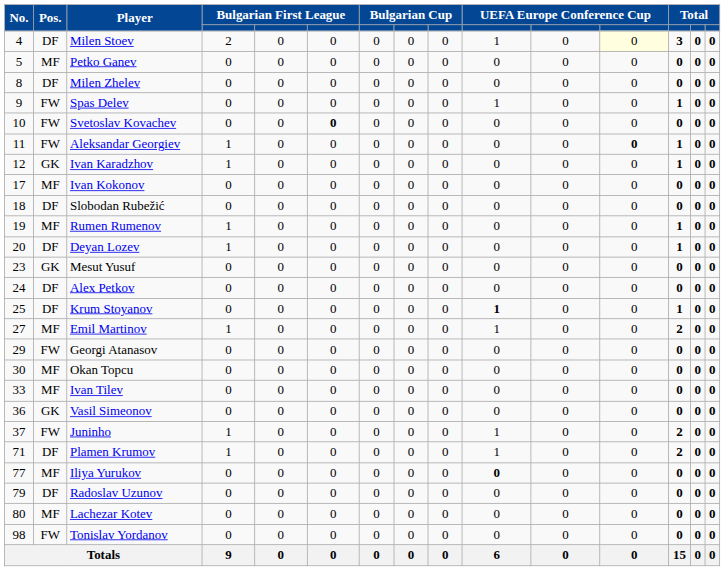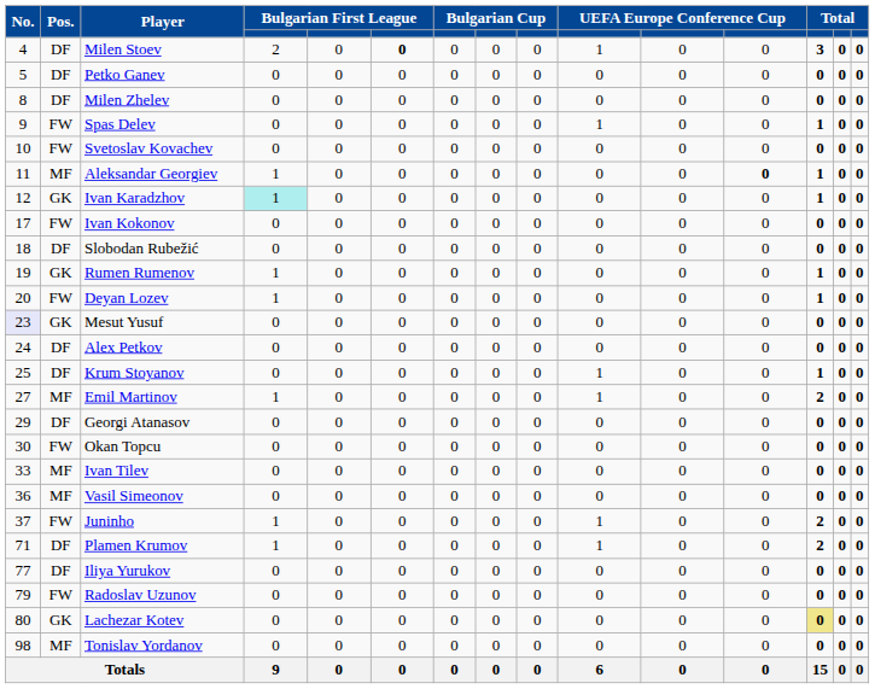 <table class="wikitable sortable" style="text-align:center;width:100%;">
 <tr>
 <th rowspan=2 style=background-color:#034694;color:#FFFFFF>No.</th>
 <th rowspan=2 style=background-color:#034694;color:#FFFFFF>Pos.</th>
 <th rowspan=2 style=background-color:#034694;color:#FFFFFF>Player</th>
 <th colspan=3 style=background:#034694;color:#FFFFFF>Bulgarian First League</th>
 <th colspan=3 style=background:#034694;color:#FFFFFF>Bulgarian Cup</th>
 <th colspan=3 style=background:#034694;color:#FFFFFF>UEFA Europe Conference Cup</th>
 <th colspan=3 style=background:#034694;color:#FFFFFF>Total</th>
 </tr>
 <tr>
 <th style=background-color:#034694;color:#FFFFFF></th>
 <th style=background-color:#034694;color:#FFFFFF></th>
 <th style=background-color:#034694;color:#FFFFFF></th>
 <th style=background-color:#034694;color:#FFFFFF></th>
 <th style=background-color:#034694;color:#FFFFFF></th>
 <th style=background-color:#034694;color:#FFFFFF></th>
 <th style=background-color:#034694;color:#FFFFFF></th>
 <th style=background-color:#034694;color:#FFFFFF></th>
 <th style=background-color:#034694;color:#FFFFFF></th>
 <th style=background-color:#034694;color:#FFFFFF></th>
 <th style=background-color:#034694;color:#FFFFFF></th>
 <th style=background-color:#034694;color:#FFFFFF></th>
 </tr>
 <tr>
 <td>4</td>
 <td>DF</td>
 <td align=left> <a href='#'>Milen Stoev</a></td>
 <td>2</td>
 <td>0</td>
-<td>0</td>
+<td><strong>0</strong></td>
 <td>0</td>
 <td>0</td>
 <td>0</td>
 <td>1</td>
 <td>0</td>
-<td style="background: lightyellow;">0</td>
+<td>0</td>
 <td><strong>3</strong></td>
 <td><strong>0</strong></td>
 <td><strong>0</strong></td>
 </tr>
 <tr>
 <td>5</td>
-<td>MF</td>
+<td>DF</td>
 <td align=left> <a href='#'>Petko Ganev</a></td>
 <td>0</td>
 <td>0</td>
 <td>0</td>
 <td>0</td>
 <td>0</td>
 <td>0</td>
 <td>0</td>
 <td>0</td>
 <td>0</td>
 <td><strong>0</strong></td>
 <td><strong>0</strong></td>
 <td><strong>0</strong></td>
 </tr>
 <tr>
 <td>8</td>
 <td>DF</td>
 <td align=left> <a href='#'>Milen Zhelev</a></td>
 <td>0</td>
 <td>0</td>
 <td>0</td>
 <td>0</td>
 <td>0</td>
 <td>0</td>
 <td>0</td>
 <td>0</td>
 <td>0</td>
 <td><strong>0</strong></td>
 <td><strong>0</strong></td>
 <td><strong>0</strong></td>
 </tr>
 <tr>
 <td>9</td>
 <td>FW</td>
 <td align=left> <a href='#'>Spas Delev</a></td>
 <td>0</td>
 <td>0</td>
 <td>0</td>
 <td>0</td>
 <td>0</td>
 <td>0</td>
 <td>1</td>
 <td>0</td>
 <td>0</td>
 <td><strong>1</strong></td>
 <td><strong>0</strong></td>
 <td><strong>0</strong></td>
 </tr>
 <tr>
 <td>10</td>
 <td>FW</td>
 <td align=left> <a href='#'>Svetoslav Kovachev</a></td>
 <td>0</td>
 <td>0</td>
-<td><strong>0</strong></td>
+<td>0</td>
 <td>0</td>
 <td>0</td>
 <td>0</td>
 <td>0</td>
 <td>0</td>
 <td>0</td>
 <td><strong>0</strong></td>
 <td><strong>0</strong></td>
 <td><strong>0</strong></td>
 </tr>
 <tr>
 <td>11</td>
-<td>FW</td>
+<td>MF</td>
 <td align=left> <a href='#'>Aleksandar Georgiev</a></td>
 <td>1</td>
 <td>0</td>
 <td>0</td>
 <td>0</td>
 <td>0</td>
 <td>0</td>
 <td>0</td>
 <td>0</td>
 <td><strong>0</strong></td>
 <td><strong>1</strong></td>
 <td><strong>0</strong></td>
 <td><strong>0</strong></td>
 </tr>
 <tr>
 <td>12</td>
 <td>GK</td>
 <td align=left> <a href='#'>Ivan Karadzhov</a></td>
-<td>1</td>
+<td style="background: paleturquoise;">1</td>
 <td>0</td>
 <td>0</td>
 <td>0</td>
 <td>0</td>
 <td>0</td>
 <td>0</td>
 <td>0</td>
 <td>0</td>
 <td><strong>1</strong></td>
 <td><strong>0</strong></td>
 <td><strong>0</strong></td>
 </tr>
 <tr>
 <td>17</td>
-<td>MF</td>
+<td>FW</td>
 <td align=left> <a href='#'>Ivan Kokonov</a></td>
 <td>0</td>
 <td>0</td>
 <td>0</td>
 <td>0</td>
 <td>0</td>
 <td>0</td>
 <td>0</td>
 <td>0</td>
 <td>0</td>
 <td><strong>0</strong></td>
 <td><strong>0</strong></td>
 <td><strong>0</strong></td>
 </tr>
 <tr>
 <td>18</td>
 <td>DF</td>
 <td align=left> Slobodan Rubežić</td>
 <td>0</td>
 <td>0</td>
 <td>0</td>
 <td>0</td>
 <td>0</td>
 <td>0</td>
 <td>0</td>
 <td>0</td>
 <td>0</td>
 <td><strong>0</strong></td>
 <td><strong>0</strong></td>
 <td><strong>0</strong></td>
 </tr>
 <tr>
 <td>19</td>
-<td>MF</td>
+<td>GK</td>
 <td align=left> <a href='#'>Rumen Rumenov</a></td>
 <td>1</td>
 <td>0</td>
 <td>0</td>
 <td>0</td>
 <td>0</td>
 <td>0</td>
 <td>0</td>
 <td>0</td>
 <td>0</td>
 <td><strong>1</strong></td>
 <td><strong>0</strong></td>
 <td><strong>0</strong></td>
 </tr>
 <tr>
 <td>20</td>
-<td>DF</td>
+<td>FW</td>
 <td align=left> <a href='#'>Deyan Lozev</a></td>
 <td>1</td>
 <td>0</td>
 <td>0</td>
 <td>0</td>
 <td>0</td>
 <td>0</td>
 <td>0</td>
 <td>0</td>
 <td>0</td>
 <td><strong>1</strong></td>
 <td><strong>0</strong></td>
 <td><strong>0</strong></td>
 </tr>
 <tr>
-<td>23</td>
+<td style="background: lavender;">23</td>
 <td>GK</td>
 <td align=left> Mesut Yusuf</td>
 <td>0</td>
 <td>0</td>
 <td>0</td>
 <td>0</td>
 <td>0</td>
 <td>0</td>
 <td>0</td>
 <td>0</td>
 <td>0</td>
 <td><strong>0</strong></td>
 <td><strong>0</strong></td>
 <td><strong>0</strong></td>
 </tr>
 <tr>
 <td>24</td>
 <td>DF</td>
 <td align=left> <a href='#'>Alex Petkov</a></td>
 <td>0</td>
 <td>0</td>
 <td>0</td>
 <td>0</td>
 <td>0</td>
 <td>0</td>
 <td>0</td>
 <td>0</td>
 <td>0</td>
 <td><strong>0</strong></td>
 <td><strong>0</strong></td>
 <td><strong>0</strong></td>
 </tr>
 <tr>
 <td>25</td>
 <td>DF</td>
 <td align=left> <a href='#'>Krum Stoyanov</a></td>
 <td>0</td>
 <td>0</td>
 <td>0</td>
 <td>0</td>
 <td>0</td>
 <td>0</td>
-<td><strong>1</strong></td>
+<td>1</td>
 <td>0</td>
 <td>0</td>
 <td><strong>1</strong></td>
 <td><strong>0</strong></td>
 <td><strong>0</strong></td>
 </tr>
 <tr>
 <td>27</td>
 <td>MF</td>
 <td align=left> <a href='#'>Emil Martinov</a></td>
 <td>1</td>
 <td>0</td>
 <td>0</td>
 <td>0</td>
 <td>0</td>
 <td>0</td>
 <td>1</td>
 <td>0</td>
 <td>0</td>
 <td><strong>2</strong></td>
 <td><strong>0</strong></td>
 <td><strong>0</strong></td>
 </tr>
 <tr>
 <td>29</td>
-<td>FW</td>
+<td>DF</td>
 <td align=left> Georgi Atanasov</td>
 <td>0</td>
 <td>0</td>
 <td>0</td>
 <td>0</td>
 <td>0</td>
 <td>0</td>
 <td>0</td>
 <td>0</td>
 <td>0</td>
 <td><strong>0</strong></td>
 <td><strong>0</strong></td>
 <td><strong>0</strong></td>
 </tr>
 <tr>
 <td>30</td>
-<td>MF</td>
+<td>FW</td>
 <td align=left> Okan Topcu</td>
 <td>0</td>
 <td>0</td>
 <td>0</td>
 <td>0</td>
 <td>0</td>
 <td>0</td>
 <td>0</td>
 <td>0</td>
 <td>0</td>
 <td><strong>0</strong></td>
 <td><strong>0</strong></td>
 <td><strong>0</strong></td>
 </tr>
 <tr>
 <td>33</td>
 <td>MF</td>
 <td align=left> <a href='#'>Ivan Tilev</a></td>
 <td>0</td>
 <td>0</td>
 <td>0</td>
 <td>0</td>
 <td>0</td>
 <td>0</td>
 <td>0</td>
 <td>0</td>
 <td>0</td>
 <td><strong>0</strong></td>
 <td><strong>0</strong></td>
 <td><strong>0</strong></td>
 </tr>
 <tr>
 <td>36</td>
-<td>GK</td>
+<td>MF</td>
 <td align=left> <a href='#'>Vasil Simeonov</a></td>
 <td>0</td>
 <td>0</td>
 <td>0</td>
 <td>0</td>
 <td>0</td>
 <td>0</td>
 <td>0</td>
 <td>0</td>
 <td>0</td>
 <td><strong>0</strong></td>
 <td><strong>0</strong></td>
 <td><strong>0</strong></td>
 </tr>
 <tr>
 <td>37</td>
 <td>FW</td>
 <td align=left> <a href='#'>Juninho</a></td>
 <td>1</td>
 <td>0</td>
 <td>0</td>
 <td>0</td>
 <td>0</td>
 <td>0</td>
 <td>1</td>
 <td>0</td>
 <td>0</td>
 <td><strong>2</strong></td>
 <td><strong>0</strong></td>
 <td><strong>0</strong></td>
 </tr>
 <tr>
 <td>71</td>
 <td>DF</td>
 <td align=left> <a href='#'>Plamen Krumov</a></td>
 <td>1</td>
 <td>0</td>
 <td>0</td>
 <td>0</td>
 <td>0</td>
 <td>0</td>
 <td>1</td>
 <td>0</td>
 <td>0</td>
 <td><strong>2</strong></td>
 <td><strong>0</strong></td>
 <td><strong>0</strong></td>
 </tr>
 <tr>
 <td>77</td>
-<td>MF</td>
+<td>DF</td>
 <td align=left> <a href='#'>Iliya Yurukov</a></td>
 <td>0</td>
 <td>0</td>
 <td>0</td>
 <td>0</td>
 <td>0</td>
 <td>0</td>
-<td><strong>0</strong></td>
+<td>0</td>
 <td>0</td>
 <td>0</td>
 <td><strong>0</strong></td>
 <td><strong>0</strong></td>
 <td><strong>0</strong></td>
 </tr>
 <tr>
 <td>79</td>
-<td>DF</td>
+<td>FW</td>
 <td align=left> <a href='#'>Radoslav Uzunov</a></td>
 <td>0</td>
 <td>0</td>
 <td>0</td>
 <td>0</td>
 <td>0</td>
 <td>0</td>
 <td>0</td>
 <td>0</td>
 <td>0</td>
 <td><strong>0</strong></td>
 <td><strong>0</strong></td>
 <td><strong>0</strong></td>
 </tr>
 <tr>
 <td>80</td>
-<td>MF</td>
+<td>GK</td>
 <td align=left> <a href='#'>Lachezar Kotev</a></td>
 <td>0</td>
 <td>0</td>
 <td>0</td>
 <td>0</td>
 <td>0</td>
 <td>0</td>
 <td>0</td>
 <td>0</td>
 <td>0</td>
-<td><strong>0</strong></td>
+<td style="background: khaki;"><strong>0</strong></td>
 <td><strong>0</strong></td>
 <td><strong>0</strong></td>
 </tr>
 <tr>
 <td>98</td>
-<td>FW</td>
+<td>MF</td>
 <td align=left> <a href='#'>Tonislav Yordanov</a></td>
 <td>0</td>
 <td>0</td>
 <td>0</td>
 <td>0</td>
 <td>0</td>
 <td>0</td>
 <td>0</td>
 <td>0</td>
 <td>0</td>
 <td><strong>0</strong></td>
 <td><strong>0</strong></td>
 <td><strong>0</strong></td>
 </tr>
 <tr>
 <th colspan=3><strong>Totals</strong></th>
 <th><strong>9</strong></th>
 <th><strong>0</strong></th>
 <th><strong>0</strong></th>
 <th><strong>0</strong></th>
 <th><strong>0</strong></th>
 <th><strong>0</strong></th>
 <th><strong>6</strong></th>
 <th><strong>0</strong></th>
 <th><strong>0</strong></th>
 <th><strong>15</strong></th>
 <th><strong>0</strong></th>
 <th><strong>0</strong></th>
 </tr>
 </table>
